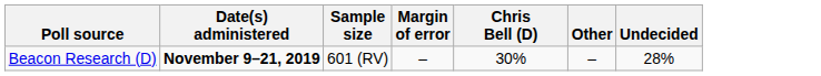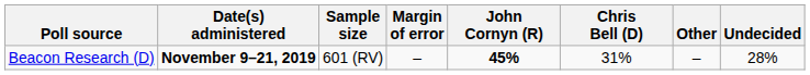 <table class="wikitable" style="font-size:90%;text-align:center;">
 <tr valign=bottom>
 <th>Poll source</th>
 <th>Date(s)<br>administered</th>
 <th>Sample<br>size</th>
 <th>Margin<br>of error</th>
+<th style="width:100px;">John<br>Cornyn (R)</th>
 <th style="width:100px;">Chris<br>Bell (D)</th>
 <th>Other</th>
 <th>Undecided</th>
 </tr>
 <tr>
 <td style="text-align:left;"><a href='#'>Beacon Research (D)</a></td>
 <td><strong>November 9–21, 2019</strong></td>
 <td>601 (RV)</td>
 <td>–</td>
-<td>30%</td>
+<td><strong>45%</strong></td>
+<td>31%</td>
 <td>–</td>
 <td>28%</td>
 </tr>
 </table>
